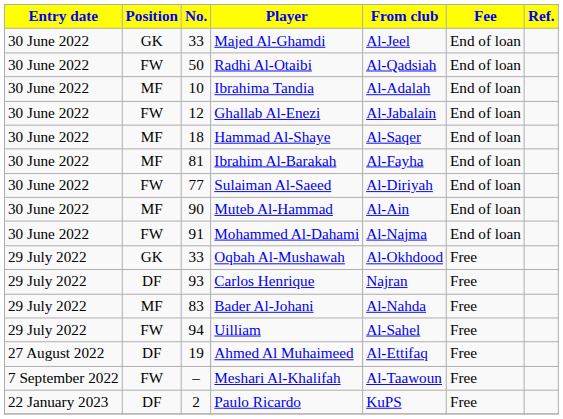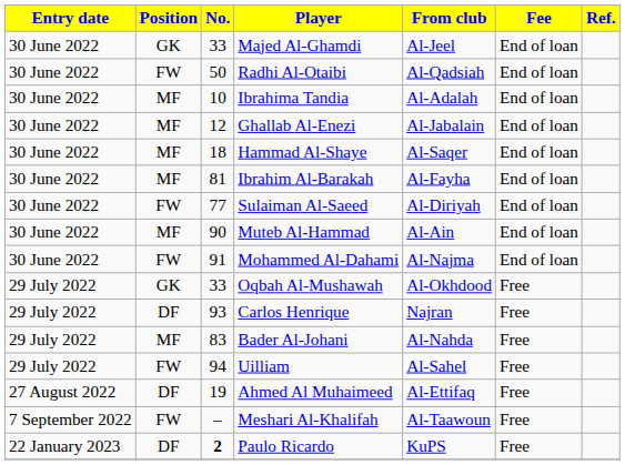 <table class="wikitable sortable">
 <tr>
 <th style="background:yellow; color:blue;"><strong>Entry date</strong></th>
 <th style="background:yellow; color:blue;"><strong>Position</strong></th>
 <th style="background:yellow; color:blue;"><strong>No.</strong></th>
 <th style="background:yellow; color:blue;"><strong>Player</strong></th>
 <th style="background:yellow; color:blue;"><strong>From club</strong></th>
 <th style="background:yellow; color:blue;"><strong>Fee</strong></th>
 <th style="background:yellow; color:blue;"><strong>Ref.</strong></th>
 </tr>
 <tr>
 <td>30 June 2022</td>
 <td style="text-align:center;">GK</td>
 <td style="text-align:center;">33</td>
 <td style="text-align:left;"> <a href='#'>Majed Al-Ghamdi</a></td>
 <td style="text-align:left;"> <a href='#'>Al-Jeel</a></td>
 <td>End of loan</td>
 <td></td>
 </tr>
 <tr>
 <td>30 June 2022</td>
 <td style="text-align:center;">FW</td>
 <td style="text-align:center;">50</td>
 <td style="text-align:left;"> <a href='#'>Radhi Al-Otaibi</a></td>
 <td style="text-align:left;"> <a href='#'>Al-Qadsiah</a></td>
 <td>End of loan</td>
 <td></td>
 </tr>
 <tr>
 <td>30 June 2022</td>
 <td style="text-align:center;">MF</td>
 <td style="text-align:center;">10</td>
 <td style="text-align:left;"> <a href='#'>Ibrahima Tandia</a></td>
 <td style="text-align:left;"> <a href='#'>Al-Adalah</a></td>
 <td>End of loan</td>
 <td></td>
 </tr>
 <tr>
 <td>30 June 2022</td>
-<td style="text-align:center;">FW</td>
+<td style="text-align:center;">MF</td>
 <td style="text-align:center;">12</td>
 <td style="text-align:left;"> <a href='#'>Ghallab Al-Enezi</a></td>
 <td style="text-align:left;"> <a href='#'>Al-Jabalain</a></td>
 <td>End of loan</td>
 <td></td>
 </tr>
 <tr>
 <td>30 June 2022</td>
 <td style="text-align:center;">MF</td>
 <td style="text-align:center;">18</td>
 <td style="text-align:left;"> <a href='#'>Hammad Al-Shaye</a></td>
 <td style="text-align:left;"> <a href='#'>Al-Saqer</a></td>
 <td>End of loan</td>
 <td></td>
 </tr>
 <tr>
 <td>30 June 2022</td>
 <td style="text-align:center;">MF</td>
 <td style="text-align:center;">81</td>
 <td style="text-align:left;"> <a href='#'>Ibrahim Al-Barakah</a></td>
 <td style="text-align:left;"> <a href='#'>Al-Fayha</a></td>
 <td>End of loan</td>
 <td></td>
 </tr>
 <tr>
 <td>30 June 2022</td>
 <td style="text-align:center;">FW</td>
 <td style="text-align:center;">77</td>
 <td style="text-align:left;"> <a href='#'>Sulaiman Al-Saeed</a></td>
 <td style="text-align:left;"> <a href='#'>Al-Diriyah</a></td>
 <td>End of loan</td>
 <td></td>
 </tr>
 <tr>
 <td>30 June 2022</td>
 <td style="text-align:center;">MF</td>
 <td style="text-align:center;">90</td>
 <td style="text-align:left;"> <a href='#'>Muteb Al-Hammad</a></td>
 <td style="text-align:left;"> <a href='#'>Al-Ain</a></td>
 <td>End of loan</td>
 <td></td>
 </tr>
 <tr>
 <td>30 June 2022</td>
 <td style="text-align:center;">FW</td>
 <td style="text-align:center;">91</td>
 <td style="text-align:left;"> <a href='#'>Mohammed Al-Dahami</a></td>
 <td style="text-align:left;"> <a href='#'>Al-Najma</a></td>
 <td>End of loan</td>
 <td></td>
 </tr>
 <tr>
 <td>29 July 2022</td>
 <td style="text-align:center;">GK</td>
 <td style="text-align:center;">33</td>
 <td style="text-align:left;"> <a href='#'>Oqbah Al-Mushawah</a></td>
 <td style="text-align:left;"> <a href='#'>Al-Okhdood</a></td>
 <td>Free</td>
 <td></td>
 </tr>
 <tr>
 <td>29 July 2022</td>
 <td style="text-align:center;">DF</td>
 <td style="text-align:center;">93</td>
 <td style="text-align:left;"> <a href='#'>Carlos Henrique</a></td>
 <td style="text-align:left;"> <a href='#'>Najran</a></td>
 <td>Free</td>
 <td></td>
 </tr>
 <tr>
 <td>29 July 2022</td>
 <td style="text-align:center;">MF</td>
 <td style="text-align:center;">83</td>
 <td style="text-align:left;"> <a href='#'>Bader Al-Johani</a></td>
 <td style="text-align:left;"> <a href='#'>Al-Nahda</a></td>
 <td>Free</td>
 <td></td>
 </tr>
 <tr>
 <td>29 July 2022</td>
 <td style="text-align:center;">FW</td>
 <td style="text-align:center;">94</td>
 <td style="text-align:left;"> <a href='#'>Uilliam</a></td>
 <td style="text-align:left;"> <a href='#'>Al-Sahel</a></td>
 <td>Free</td>
 <td></td>
 </tr>
 <tr>
 <td>27 August 2022</td>
 <td style="text-align:center;">DF</td>
 <td style="text-align:center;">19</td>
 <td style="text-align:left;"> <a href='#'>Ahmed Al Muhaimeed</a></td>
 <td style="text-align:left;"> <a href='#'>Al-Ettifaq</a></td>
 <td>Free</td>
 <td></td>
 </tr>
 <tr>
 <td>7 September 2022</td>
 <td style="text-align:center;">FW</td>
 <td style="text-align:center;">–</td>
 <td style="text-align:left;"> <a href='#'>Meshari Al-Khalifah</a></td>
 <td style="text-align:left;"> <a href='#'>Al-Taawoun</a></td>
 <td>Free</td>
 <td></td>
 </tr>
 <tr>
 <td>22 January 2023</td>
 <td style="text-align:center;">DF</td>
-<td style="text-align:center;">2</td>
+<td style="text-align:center;"><strong>2</strong></td>
 <td style="text-align:left;"> <a href='#'>Paulo Ricardo</a></td>
 <td style="text-align:left;"> <a href='#'>KuPS</a></td>
 <td>Free</td>
 <td></td>
 </tr>
 <tr>
 </tr>
 </table>
